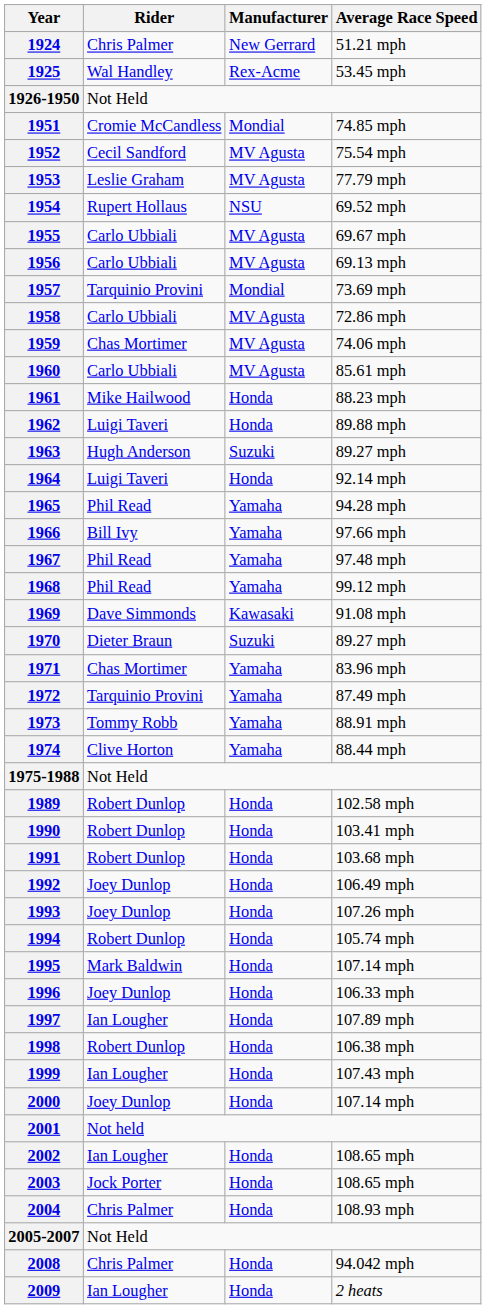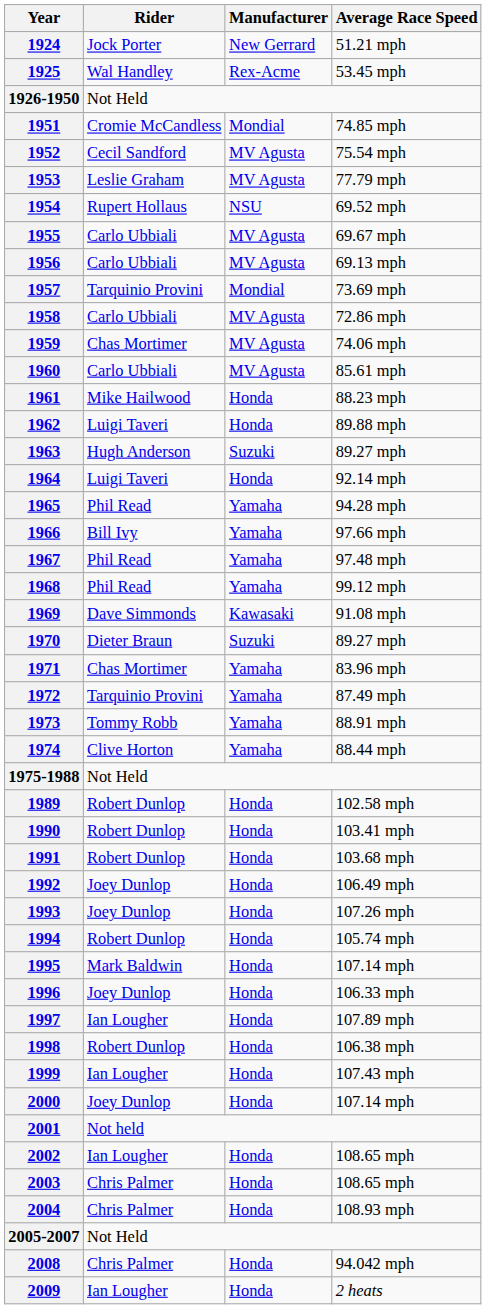 <table class="wikitable" style="font-size: 95%;">
 <tr>
 <th>Year</th>
 <th>Rider</th>
 <th>Manufacturer</th>
 <th>Average Race Speed</th>
 </tr>
 <tr>
 <th><a href='#'>1924</a></th>
-<td> <a href='#'>Chris Palmer</a></td>
+<td> <a href='#'>Jock Porter</a></td>
 <td><a href='#'>New Gerrard</a></td>
 <td>51.21 mph</td>
 </tr>
 <tr>
 <th><a href='#'>1925</a></th>
 <td> <a href='#'>Wal Handley</a></td>
 <td><a href='#'>Rex-Acme</a></td>
 <td>53.45 mph</td>
 </tr>
 <tr>
 <th>1926-1950</th>
 <td colspan=3>Not Held</td>
 </tr>
 <tr>
 <th><a href='#'>1951</a></th>
 <td> <a href='#'>Cromie McCandless</a></td>
 <td><a href='#'>Mondial</a></td>
 <td>74.85 mph</td>
 </tr>
 <tr>
 <th><a href='#'>1952</a></th>
 <td> <a href='#'>Cecil Sandford</a></td>
 <td><a href='#'>MV Agusta</a></td>
 <td>75.54 mph</td>
 </tr>
 <tr>
 <th><a href='#'>1953</a></th>
 <td> <a href='#'>Leslie Graham</a></td>
 <td><a href='#'>MV Agusta</a></td>
 <td>77.79 mph</td>
 </tr>
 <tr>
 <th><a href='#'>1954</a></th>
 <td> <a href='#'>Rupert Hollaus</a></td>
 <td><a href='#'>NSU</a></td>
 <td>69.52 mph</td>
 </tr>
 <tr>
 <th><a href='#'>1955</a></th>
 <td> <a href='#'>Carlo Ubbiali</a></td>
 <td><a href='#'>MV Agusta</a></td>
 <td>69.67 mph</td>
 </tr>
 <tr>
 <th><a href='#'>1956</a></th>
 <td> <a href='#'>Carlo Ubbiali</a></td>
 <td><a href='#'>MV Agusta</a></td>
 <td>69.13 mph</td>
 </tr>
 <tr>
 <th><a href='#'>1957</a></th>
 <td> <a href='#'>Tarquinio Provini</a></td>
 <td><a href='#'>Mondial</a></td>
 <td>73.69 mph</td>
 </tr>
 <tr>
 <th><a href='#'>1958</a></th>
 <td> <a href='#'>Carlo Ubbiali</a></td>
 <td><a href='#'>MV Agusta</a></td>
 <td>72.86 mph</td>
 </tr>
 <tr>
 <th><a href='#'>1959</a></th>
 <td> <a href='#'>Chas Mortimer</a></td>
 <td><a href='#'>MV Agusta</a></td>
 <td>74.06 mph</td>
 </tr>
 <tr>
 <th><a href='#'>1960</a></th>
 <td> <a href='#'>Carlo Ubbiali</a></td>
 <td><a href='#'>MV Agusta</a></td>
 <td>85.61 mph</td>
 </tr>
 <tr>
 <th><a href='#'>1961</a></th>
 <td> <a href='#'>Mike Hailwood</a></td>
 <td><a href='#'>Honda</a></td>
 <td>88.23 mph</td>
 </tr>
 <tr>
 <th><a href='#'>1962</a></th>
 <td> <a href='#'>Luigi Taveri</a></td>
 <td><a href='#'>Honda</a></td>
 <td>89.88 mph</td>
 </tr>
 <tr>
 <th><a href='#'>1963</a></th>
 <td> <a href='#'>Hugh Anderson</a></td>
 <td><a href='#'>Suzuki</a></td>
 <td>89.27 mph</td>
 </tr>
 <tr>
 <th><a href='#'>1964</a></th>
 <td> <a href='#'>Luigi Taveri</a></td>
 <td><a href='#'>Honda</a></td>
 <td>92.14 mph</td>
 </tr>
 <tr>
 <th><a href='#'>1965</a></th>
 <td> <a href='#'>Phil Read</a></td>
 <td><a href='#'>Yamaha</a></td>
 <td>94.28 mph</td>
 </tr>
 <tr>
 <th><a href='#'>1966</a></th>
 <td> <a href='#'>Bill Ivy</a></td>
 <td><a href='#'>Yamaha</a></td>
 <td>97.66 mph</td>
 </tr>
 <tr>
 <th><a href='#'>1967</a></th>
 <td> <a href='#'>Phil Read</a></td>
 <td><a href='#'>Yamaha</a></td>
 <td>97.48 mph</td>
 </tr>
 <tr>
 <th><a href='#'>1968</a></th>
 <td> <a href='#'>Phil Read</a></td>
 <td><a href='#'>Yamaha</a></td>
 <td>99.12 mph</td>
 </tr>
 <tr>
 <th><a href='#'>1969</a></th>
 <td> <a href='#'>Dave Simmonds</a></td>
 <td><a href='#'>Kawasaki</a></td>
 <td>91.08 mph</td>
 </tr>
 <tr>
 <th><a href='#'>1970</a></th>
 <td> <a href='#'>Dieter Braun</a></td>
 <td><a href='#'>Suzuki</a></td>
 <td>89.27 mph</td>
 </tr>
 <tr>
 <th><a href='#'>1971</a></th>
 <td> <a href='#'>Chas Mortimer</a></td>
 <td><a href='#'>Yamaha</a></td>
 <td>83.96 mph</td>
 </tr>
 <tr>
 <th><a href='#'>1972</a></th>
 <td> <a href='#'>Tarquinio Provini</a></td>
 <td><a href='#'>Yamaha</a></td>
 <td>87.49 mph</td>
 </tr>
 <tr>
 <th><a href='#'>1973</a></th>
 <td> <a href='#'>Tommy Robb</a></td>
 <td><a href='#'>Yamaha</a></td>
 <td>88.91 mph</td>
 </tr>
 <tr>
 <th><a href='#'>1974</a></th>
 <td> <a href='#'>Clive Horton</a></td>
 <td><a href='#'>Yamaha</a></td>
 <td>88.44 mph</td>
 </tr>
 <tr>
 <th>1975-1988</th>
 <td colspan=3>Not Held</td>
 </tr>
 <tr>
 <th><a href='#'>1989</a></th>
 <td> <a href='#'>Robert Dunlop</a></td>
 <td><a href='#'>Honda</a></td>
 <td>102.58 mph</td>
 </tr>
 <tr>
 <th><a href='#'>1990</a></th>
 <td> <a href='#'>Robert Dunlop</a></td>
 <td><a href='#'>Honda</a></td>
 <td>103.41 mph</td>
 </tr>
 <tr>
 <th><a href='#'>1991</a></th>
 <td> <a href='#'>Robert Dunlop</a></td>
 <td><a href='#'>Honda</a></td>
 <td>103.68 mph</td>
 </tr>
 <tr>
 <th><a href='#'>1992</a></th>
 <td> <a href='#'>Joey Dunlop</a></td>
 <td><a href='#'>Honda</a></td>
 <td>106.49 mph</td>
 </tr>
 <tr>
 <th><a href='#'>1993</a></th>
 <td> <a href='#'>Joey Dunlop</a></td>
 <td><a href='#'>Honda</a></td>
 <td>107.26 mph</td>
 </tr>
 <tr>
 <th><a href='#'>1994</a></th>
 <td> <a href='#'>Robert Dunlop</a></td>
 <td><a href='#'>Honda</a></td>
 <td>105.74 mph</td>
 </tr>
 <tr>
 <th><a href='#'>1995</a></th>
 <td> <a href='#'>Mark Baldwin</a></td>
 <td><a href='#'>Honda</a></td>
 <td>107.14 mph</td>
 </tr>
 <tr>
 <th><a href='#'>1996</a></th>
 <td> <a href='#'>Joey Dunlop</a></td>
 <td><a href='#'>Honda</a></td>
 <td>106.33 mph</td>
 </tr>
 <tr>
 <th><a href='#'>1997</a></th>
 <td> <a href='#'>Ian Lougher</a></td>
 <td><a href='#'>Honda</a></td>
 <td>107.89 mph</td>
 </tr>
 <tr>
 <th><a href='#'>1998</a></th>
 <td> <a href='#'>Robert Dunlop</a></td>
 <td><a href='#'>Honda</a></td>
 <td>106.38 mph</td>
 </tr>
 <tr>
 <th><a href='#'>1999</a></th>
 <td> <a href='#'>Ian Lougher</a></td>
 <td><a href='#'>Honda</a></td>
 <td>107.43 mph</td>
 </tr>
 <tr>
 <th><a href='#'>2000</a></th>
 <td> <a href='#'>Joey Dunlop</a></td>
 <td><a href='#'>Honda</a></td>
 <td>107.14 mph</td>
 </tr>
 <tr>
 <th><a href='#'>2001</a></th>
 <td colspan=3><a href='#'>Not held</a></td>
 </tr>
 <tr>
 <th><a href='#'>2002</a></th>
 <td> <a href='#'>Ian Lougher</a></td>
 <td><a href='#'>Honda</a></td>
 <td>108.65 mph</td>
 </tr>
 <tr>
 <th><a href='#'>2003</a></th>
-<td> <a href='#'>Jock Porter</a></td>
+<td> <a href='#'>Chris Palmer</a></td>
 <td><a href='#'>Honda</a></td>
 <td>108.65 mph</td>
 </tr>
 <tr>
 <th><a href='#'>2004</a></th>
 <td> <a href='#'>Chris Palmer</a></td>
 <td><a href='#'>Honda</a></td>
 <td>108.93 mph</td>
 </tr>
 <tr>
 <th>2005-2007</th>
 <td colspan=3>Not Held</td>
 </tr>
 <tr>
 <th><a href='#'>2008</a></th>
 <td> <a href='#'>Chris Palmer</a></td>
 <td><a href='#'>Honda</a></td>
 <td>94.042 mph</td>
 </tr>
 <tr>
 <th><a href='#'>2009</a></th>
 <td> <a href='#'>Ian Lougher</a></td>
 <td><a href='#'>Honda</a></td>
 <td><em>2 heats</em></td>
 </tr>
 </table>
